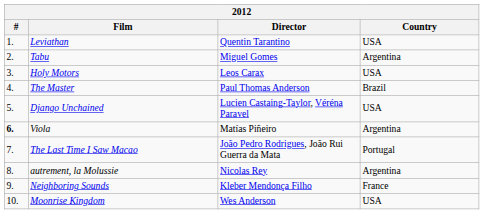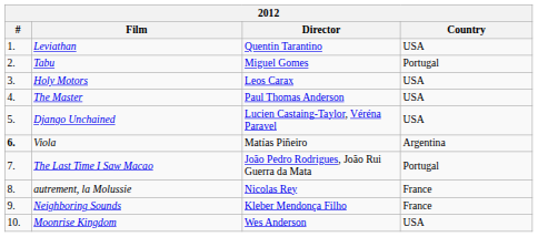 <table class="wikitable" style="width:50%;" cellpadding="5">
 <tr>
 <th colspan=4>2012</th>
 </tr>
 <tr>
 <th style="width:5%;">#</th>
 <th style="width:40%;">Film</th>
 <th style="width:30%;">Director</th>
 <th style="width:25%;">Country</th>
 </tr>
 <tr>
 <td>1.</td>
 <td><em><a href='#'>Leviathan</a></em></td>
 <td><a href='#'>Quentin Tarantino</a></td>
 <td>USA</td>
 </tr>
 <tr>
 <td>2.</td>
 <td><em><a href='#'>Tabu</a></em></td>
 <td><a href='#'>Miguel Gomes</a></td>
-<td>Argentina</td>
+<td>Portugal</td>
 </tr>
 <tr>
 <td>3.</td>
 <td><em><a href='#'>Holy Motors</a></em></td>
 <td><a href='#'>Leos Carax</a></td>
 <td>USA</td>
 </tr>
 <tr>
 <td>4.</td>
 <td><em><a href='#'>The Master</a></em></td>
 <td><a href='#'>Paul Thomas Anderson</a></td>
-<td>Brazil</td>
+<td>USA</td>
 </tr>
 <tr>
 <td>5.</td>
 <td><em><a href='#'>Django Unchained</a></em></td>
 <td><a href='#'>Lucien Castaing-Taylor</a>, <a href='#'>Véréna Paravel</a></td>
 <td>USA</td>
 </tr>
 <tr>
 <td><strong>6.</strong></td>
 <td><em>Viola</em></td>
 <td>Matías Piñeiro</td>
 <td>Argentina</td>
 </tr>
 <tr>
 <td>7.</td>
 <td><em><a href='#'>The Last Time I Saw Macao</a></em></td>
 <td><a href='#'>João Pedro Rodrigues</a>, João Rui Guerra da Mata</td>
 <td>Portugal</td>
 </tr>
 <tr>
 <td>8.</td>
 <td><em>autrement, la Molussie</em></td>
 <td><a href='#'>Nicolas Rey</a></td>
-<td>Argentina</td>
+<td>France</td>
 </tr>
 <tr>
 <td>9.</td>
 <td><em><a href='#'>Neighboring Sounds</a></em></td>
 <td><a href='#'>Kleber Mendonça Filho</a></td>
 <td>France</td>
 </tr>
 <tr>
 <td>10.</td>
 <td><em><a href='#'>Moonrise Kingdom</a></em></td>
 <td><a href='#'>Wes Anderson</a></td>
 <td>USA</td>
 </tr>
 </table>
